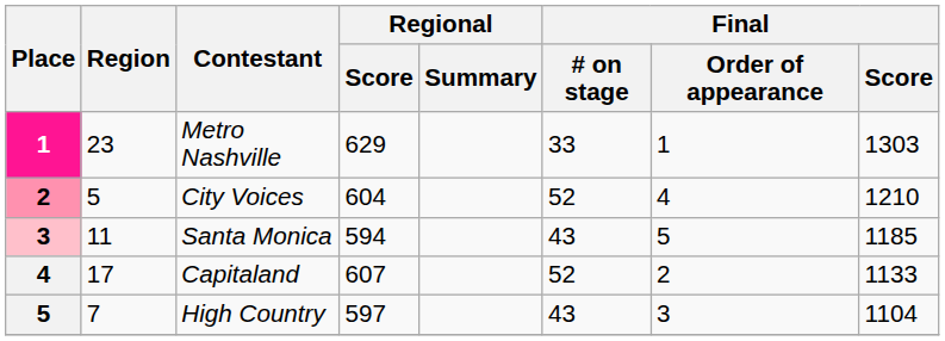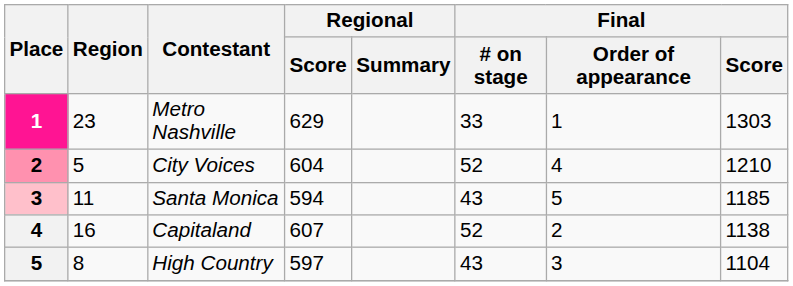 <table class="wikitable sortable">
 <tr>
 <th rowspan="2" scope="col">Place</th>
 <th rowspan="2" scope="col">Region</th>
 <th rowspan="2" scope="col">Contestant</th>
 <th colspan="2" scope="col">Regional</th>
 <th colspan="3">Final</th>
 </tr>
 <tr>
 <th scope="col">Score</th>
 <th scope="col" class="unsortable">Summary</th>
 <th># on stage</th>
 <th scope="col">Order of appearance</th>
 <th scope="col">Score</th>
 </tr>
 <tr>
 <th scope="row" style="background: #FF1493; color:#fff;">1</th>
 <td>23</td>
 <td><em>Metro Nashville</em></td>
 <td>629</td>
 <td></td>
 <td>33</td>
 <td>1</td>
 <td>1303</td>
 </tr>
 <tr>
 <th scope="row" style="background: #FF91AF;">2</th>
 <td>5</td>
 <td><em>City Voices</em></td>
 <td>604</td>
 <td></td>
 <td>52</td>
 <td>4</td>
 <td>1210</td>
 </tr>
 <tr>
 <th scope="row" style="background: pink;">3</th>
 <td>11</td>
 <td><em>Santa Monica</em></td>
 <td>594</td>
 <td></td>
 <td>43</td>
 <td>5</td>
 <td>1185</td>
 </tr>
 <tr>
 <th>4</th>
-<td>17</td>
+<td>16</td>
 <td><em>Capitaland</em></td>
 <td>607</td>
 <td></td>
 <td>52</td>
 <td>2</td>
-<td>1133</td>
+<td>1138</td>
 </tr>
 <tr>
 <th>5</th>
-<td>7</td>
+<td>8</td>
 <td><em>High Country</em></td>
 <td>597</td>
 <td></td>
 <td>43</td>
 <td>3</td>
 <td>1104</td>
 </tr>
 <tr>
 </tr>
 </table>
